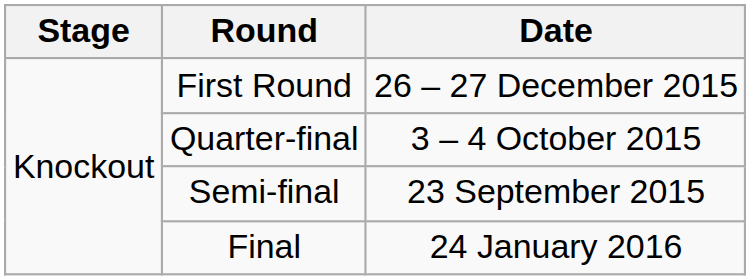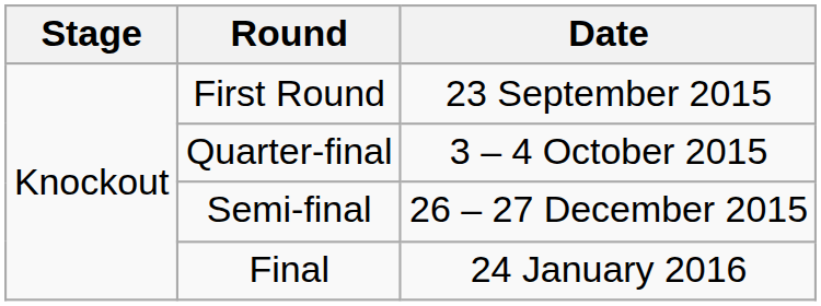 <table class="wikitable" border="1">
 <tr>
 <th>Stage</th>
 <th>Round</th>
 <th>Date</th>
 </tr>
 <tr align="center">
 <td rowspan=4>Knockout</td>
 <td>First Round</td>
-<td>26 – 27 December 2015</td>
+<td>23 September 2015</td>
 </tr>
 <tr align="center">
 <td>Quarter-final</td>
 <td>3 – 4 October 2015</td>
 </tr>
 <tr align="center">
 <td>Semi-final</td>
-<td>23 September 2015</td>
+<td>26 – 27 December 2015</td>
 </tr>
 <tr align="center">
 <td>Final</td>
 <td colspan="2">24 January 2016</td>
 </tr>
 </table>
